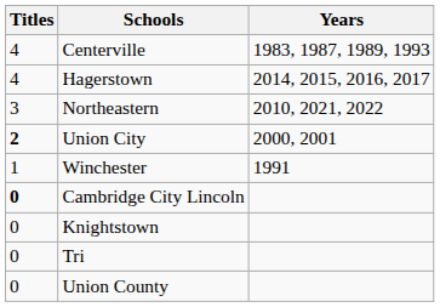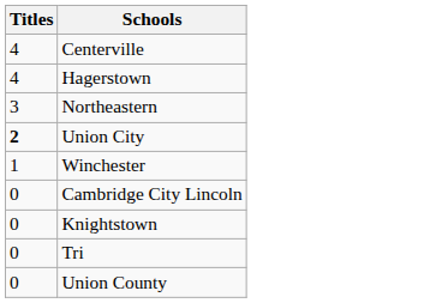 <table class="wikitable">
 <tr>
 <th>Titles</th>
 <th>Schools</th>
-<th>Years</th>
 </tr>
 <tr>
 <td>4</td>
 <td>Centerville</td>
-<td>1983, 1987, 1989, 1993</td>
 </tr>
 <tr>
 <td>4</td>
 <td>Hagerstown</td>
-<td>2014, 2015, 2016, 2017</td>
 </tr>
 <tr>
 <td>3</td>
 <td>Northeastern</td>
-<td>2010, 2021, 2022</td>
 </tr>
 <tr>
 <td><strong>2</strong></td>
 <td>Union City</td>
-<td>2000, 2001</td>
 </tr>
 <tr>
 <td>1</td>
 <td>Winchester</td>
-<td>1991</td>
 </tr>
 <tr>
-<td><strong>0</strong></td>
+<td>0</td>
 <td>Cambridge City Lincoln</td>
-<td></td>
 </tr>
 <tr>
 <td>0</td>
 <td>Knightstown</td>
-<td></td>
 </tr>
 <tr>
 <td>0</td>
 <td>Tri</td>
-<td></td>
 </tr>
 <tr>
 <td>0</td>
 <td>Union County</td>
-<td></td>
 </tr>
 </table>
